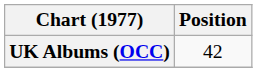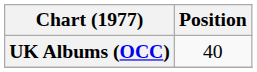 <table class="wikitable plainrowheaders" style="text-align:center;">
 <tr>
 <th scope="col">Chart (1977)</th>
 <th scope="col">Position</th>
 </tr>
 <tr>
 <th scope="row">UK Albums (<a href='#'>OCC</a>)</th>
-<td>42</td>
+<td>40</td>
 </tr>
 <tr>
 </tr>
 </table>
